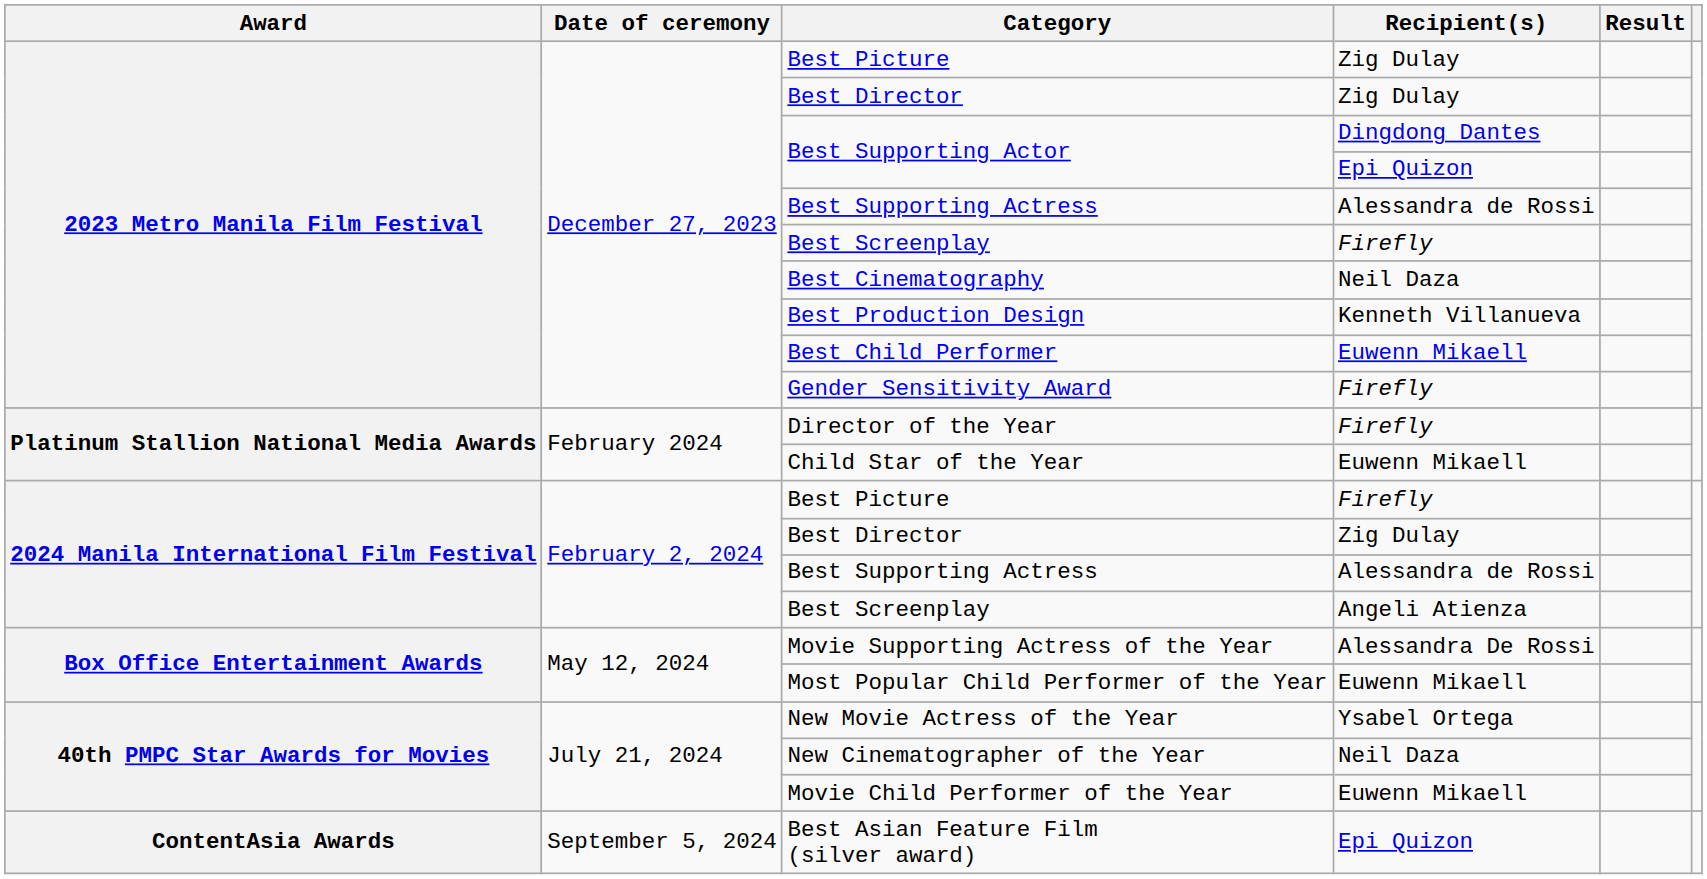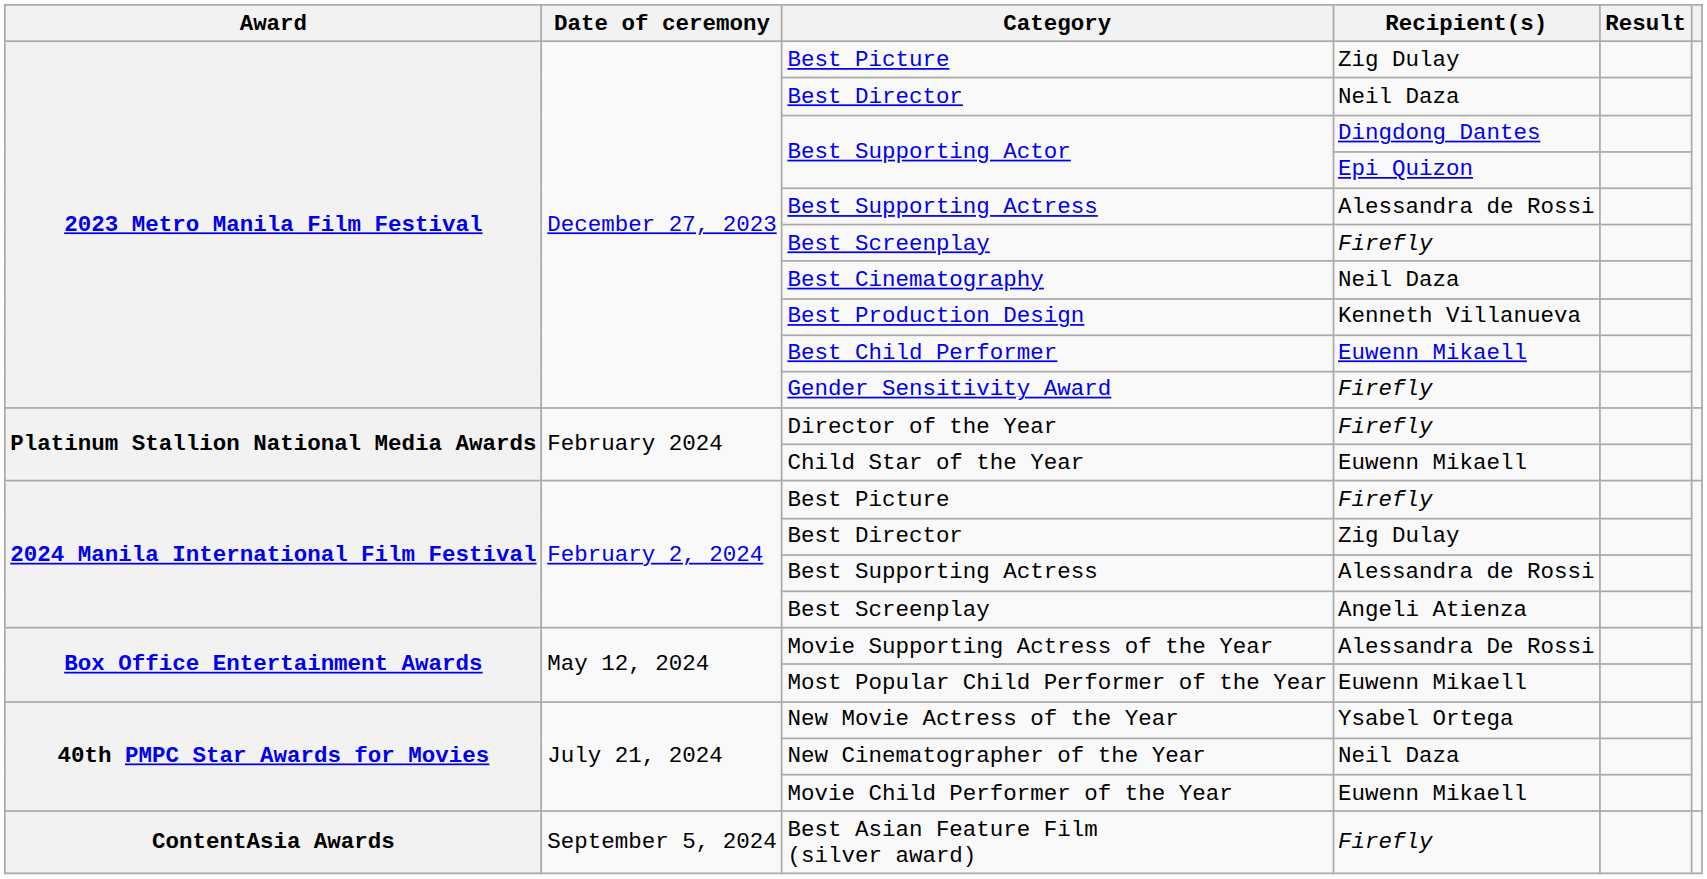 <table class="wikitable sortable plainrowheaders">
 <tr>
 <th scope="col">Award</th>
 <th scope="col" data-sort-type="date">Date of ceremony</th>
 <th scope="col">Category</th>
 <th scope="col">Recipient(s)</th>
 <th scope="col">Result</th>
 <th scope="col" class="unsortable"></th>
 </tr>
 <tr>
 <th scope="row" rowspan="10"><a href='#'>2023 Metro Manila Film Festival</a></th>
 <td rowspan="10"><a href='#'>December 27, 2023</a></td>
 <td><a href='#'>Best Picture</a></td>
 <td>Zig Dulay</td>
 <td></td>
 <td rowspan="10"></td>
 </tr>
 <tr>
 <td><a href='#'>Best Director</a></td>
-<td>Zig Dulay</td>
+<td>Neil Daza</td>
 <td></td>
 </tr>
 <tr>
 <td rowspan="2"><a href='#'>Best Supporting Actor</a></td>
 <td><a href='#'>Dingdong Dantes</a></td>
 <td></td>
 </tr>
 <tr>
 <td><a href='#'>Epi Quizon</a></td>
 <td></td>
 </tr>
 <tr>
 <td><a href='#'>Best Supporting Actress</a></td>
 <td>Alessandra de Rossi</td>
 <td></td>
 </tr>
 <tr>
 <td><a href='#'>Best Screenplay</a></td>
 <td><em>Firefly</em></td>
 <td></td>
 </tr>
 <tr>
 <td><a href='#'>Best Cinematography</a></td>
 <td>Neil Daza</td>
 <td></td>
 </tr>
 <tr>
 <td><a href='#'>Best Production Design</a></td>
 <td>Kenneth Villanueva</td>
 <td></td>
 </tr>
 <tr>
 <td><a href='#'>Best Child Performer</a></td>
 <td><a href='#'>Euwenn Mikaell</a></td>
 <td></td>
 </tr>
 <tr>
 <td><a href='#'>Gender Sensitivity Award</a></td>
 <td><em>Firefly</em></td>
 <td></td>
 </tr>
 <tr>
 <th scope="row" rowspan="2">Platinum Stallion National Media Awards</th>
 <td rowspan="2">February 2024</td>
 <td>Director of the Year</td>
 <td><em>Firefly</em></td>
 <td></td>
 <td rowspan="2"></td>
 </tr>
 <tr>
 <td>Child Star of the Year</td>
 <td>Euwenn Mikaell</td>
 <td></td>
 </tr>
 <tr>
 <th scope="row" rowspan="4"><a href='#'>2024 Manila International Film Festival</a></th>
 <td rowspan="4"><a href='#'>February 2, 2024</a></td>
 <td>Best Picture</td>
 <td><em>Firefly</em></td>
 <td></td>
 <td rowspan="4"></td>
 </tr>
 <tr>
 <td>Best Director</td>
 <td>Zig Dulay</td>
 <td></td>
 </tr>
 <tr>
 <td>Best Supporting Actress</td>
 <td>Alessandra de Rossi</td>
 <td></td>
 </tr>
 <tr>
 <td>Best Screenplay</td>
 <td>Angeli Atienza</td>
 <td></td>
 </tr>
 <tr>
 <th scope="row" rowspan="2"><a href='#'>Box Office Entertainment Awards</a></th>
 <td rowspan="2">May 12, 2024</td>
 <td>Movie Supporting Actress of the Year</td>
 <td>Alessandra De Rossi</td>
 <td></td>
 <td rowspan="2"></td>
 </tr>
 <tr>
 <td>Most Popular Child Performer of the Year</td>
 <td>Euwenn Mikaell</td>
 <td></td>
 </tr>
 <tr>
 <th scope="row" rowspan="3">40th <a href='#'>PMPC Star Awards for Movies</a></th>
 <td rowspan="3">July 21, 2024</td>
 <td>New Movie Actress of the Year</td>
 <td>Ysabel Ortega</td>
 <td></td>
 <td rowspan="3"></td>
 </tr>
 <tr>
 <td>New Cinematographer of the Year</td>
 <td>Neil Daza</td>
 <td></td>
 </tr>
 <tr>
 <td>Movie Child Performer of the Year</td>
 <td>Euwenn Mikaell</td>
 <td></td>
 </tr>
 <tr>
 <th scope="row">ContentAsia Awards</th>
 <td>September 5, 2024</td>
 <td>Best Asian Feature Film<br>(silver award)</td>
-<td><a href='#'>Epi Quizon</a></td>
+<td><em>Firefly</em></td>
 <td></td>
 <td></td>
 </tr>
 </table>
